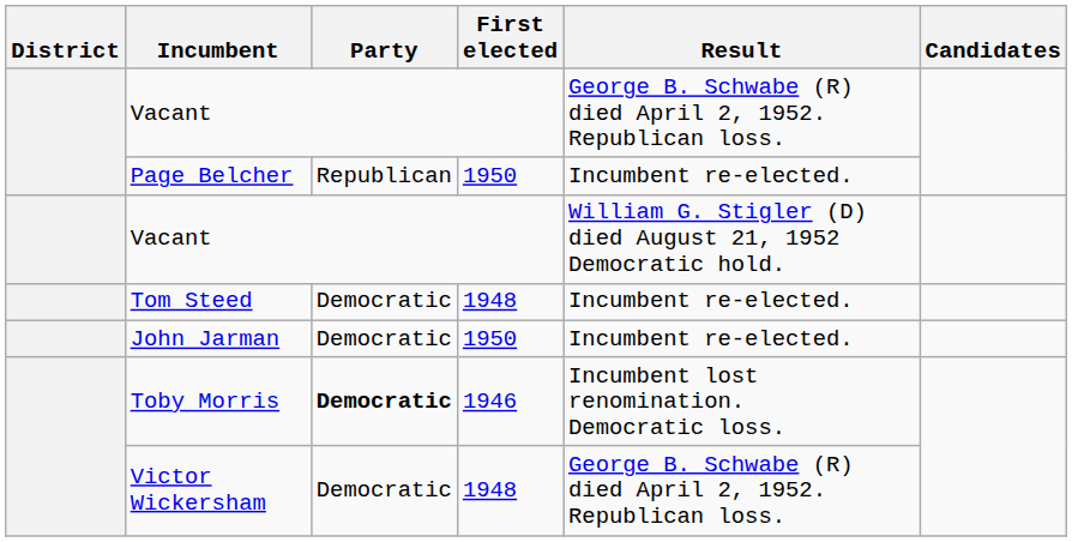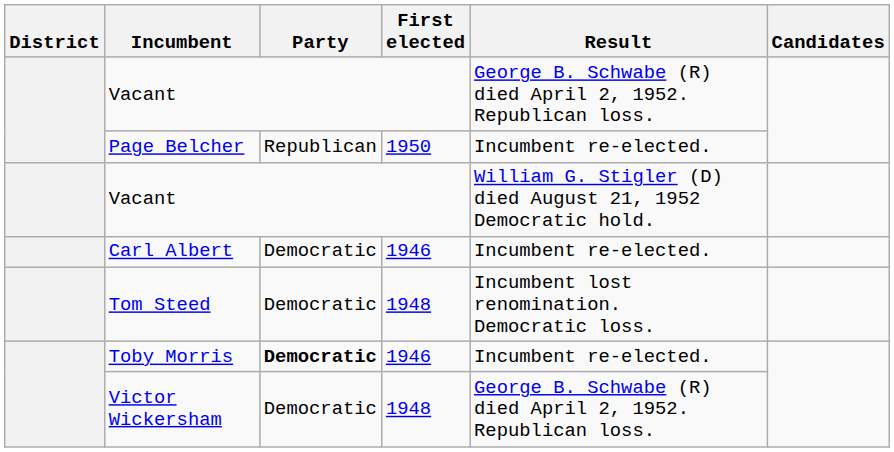 <table class=wikitable>
 <tr valign=bottom>
 <th>District</th>
 <th>Incumbent</th>
 <th>Party</th>
 <th>First<br>elected</th>
 <th>Result</th>
 <th>Candidates</th>
 </tr>
 <tr>
 <th rowspan=2></th>
 <td colspan=3>Vacant</td>
 <td><a href='#'>George B. Schwabe</a> (R) died April 2, 1952.<br>Republican loss.</td>
 <td rowspan=2></td>
 </tr>
 <tr>
 <td><a href='#'>Page Belcher</a><br></td>
 <td>Republican</td>
 <td><a href='#'>1950</a></td>
 <td>Incumbent re-elected.</td>
 </tr>
 <tr>
 <th></th>
 <td colspan=3>Vacant</td>
 <td><a href='#'>William G. Stigler</a> (D) died August 21, 1952<br>Democratic hold.</td>
 <td nowrap></td>
 </tr>
 <tr>
 <th></th>
-<td><a href='#'>Tom Steed</a></td>
+<td><a href='#'>Carl Albert</a></td>
 <td>Democratic</td>
-<td><a href='#'>1948</a></td>
+<td><a href='#'>1946</a></td>
 <td>Incumbent re-elected.</td>
 <td nowrap></td>
 </tr>
 <tr>
 <th></th>
-<td><a href='#'>John Jarman</a></td>
+<td><a href='#'>Tom Steed</a></td>
 <td>Democratic</td>
-<td><a href='#'>1950</a></td>
-<td>Incumbent re-elected.</td>
+<td><a href='#'>1948</a></td>
+<td>Incumbent lost renomination.<br>Democratic loss.</td>
 <td nowrap></td>
 </tr>
 <tr>
 <th rowspan=2></th>
 <td><a href='#'>Toby Morris</a></td>
 <td><strong>Democratic</strong></td>
 <td><a href='#'>1946</a></td>
-<td>Incumbent lost renomination.<br>Democratic loss.</td>
+<td>Incumbent re-elected.</td>
 <td rowspan=2 nowrap></td>
 </tr>
 <tr>
 <td><a href='#'>Victor Wickersham</a><br></td>
 <td>Democratic</td>
 <td><a href='#'>1948</a></td>
 <td><a href='#'>George B. Schwabe</a> (R) died April 2, 1952.<br>Republican loss.</td>
 </tr>
 </table>
